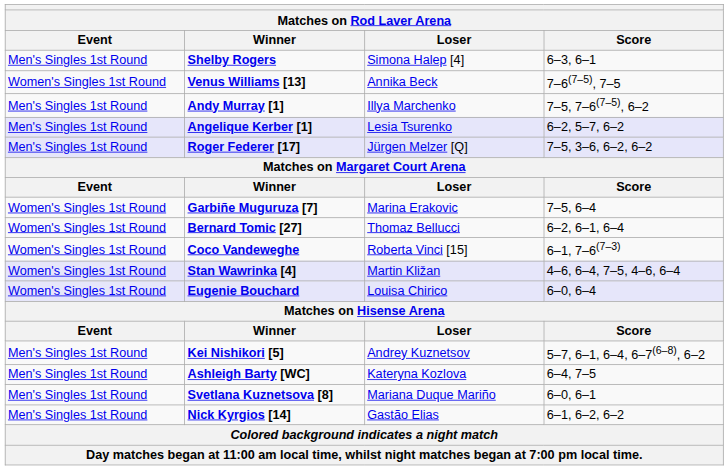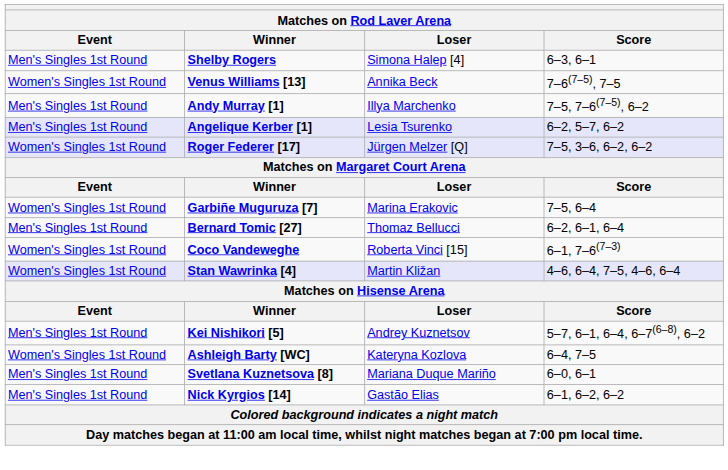 <table class="wikitable collapsible uncollapsed" style="margin:1em auto;">
 <tr>
 <th colspan=4></th>
 </tr>
 <tr>
 <th colspan=4><strong>Matches on <a href='#'>Rod Laver Arena</a></strong></th>
 </tr>
 <tr>
 <th style="width:220px;">Event</th>
 <th style="width:220px;">Winner</th>
 <th style="width:220px;">Loser</th>
 <th style="width:220px;">Score</th>
 </tr>
 <tr>
 <td><a href='#'>Men's Singles 1st Round</a></td>
 <td><strong> <a href='#'>Shelby Rogers</a></strong></td>
 <td> <a href='#'>Simona Halep</a> [4]</td>
 <td>6–3, 6–1</td>
 </tr>
 <tr>
 <td><a href='#'>Women's Singles 1st Round</a></td>
 <td><strong> <a href='#'>Venus Williams</a> [13]</strong></td>
 <td> <a href='#'>Annika Beck</a></td>
 <td>7–6<sup>(7–5)</sup>, 7–5</td>
 </tr>
 <tr>
 <td><a href='#'>Men's Singles 1st Round</a></td>
 <td><strong> <a href='#'>Andy Murray</a> [1]</strong></td>
 <td> <a href='#'>Illya Marchenko</a></td>
 <td>7–5, 7–6<sup>(7–5)</sup>, 6–2</td>
 </tr>
 <tr bgcolor=lavender>
 <td><a href='#'>Men's Singles 1st Round</a></td>
 <td><strong> <a href='#'>Angelique Kerber</a> [1]</strong></td>
 <td> <a href='#'>Lesia Tsurenko</a></td>
 <td>6–2, 5–7, 6–2</td>
 </tr>
 <tr bgcolor=lavender>
-<td><a href='#'>Men's Singles 1st Round</a></td>
+<td><a href='#'>Women's Singles 1st Round</a></td>
 <td><strong> <a href='#'>Roger Federer</a> [17]</strong></td>
 <td> <a href='#'>Jürgen Melzer</a> [Q]</td>
 <td>7–5, 3–6, 6–2, 6–2</td>
 </tr>
 <tr>
 <th colspan=4><strong>Matches on <a href='#'>Margaret Court Arena</a></strong></th>
 </tr>
 <tr>
 <th style="width:220px;">Event</th>
 <th style="width:220px;">Winner</th>
 <th style="width:220px;">Loser</th>
 <th style="width:220px;">Score</th>
 </tr>
 <tr>
 <td><a href='#'>Women's Singles 1st Round</a></td>
 <td><strong> <a href='#'>Garbiñe Muguruza</a> [7]</strong></td>
 <td> <a href='#'>Marina Erakovic</a></td>
 <td>7–5, 6–4</td>
 </tr>
 <tr>
-<td><a href='#'>Women's Singles 1st Round</a></td>
+<td><a href='#'>Men's Singles 1st Round</a></td>
 <td><strong> <a href='#'>Bernard Tomic</a> [27]</strong></td>
 <td> <a href='#'>Thomaz Bellucci</a></td>
 <td>6–2, 6–1, 6–4</td>
 </tr>
 <tr>
 <td><a href='#'>Women's Singles 1st Round</a></td>
 <td><strong> <a href='#'>Coco Vandeweghe</a></strong></td>
 <td> <a href='#'>Roberta Vinci</a> [15]</td>
 <td>6–1, 7–6<sup>(7–3)</sup></td>
 </tr>
 <tr bgcolor=lavender>
 <td><a href='#'>Women's Singles 1st Round</a></td>
 <td><strong> <a href='#'>Stan Wawrinka</a> [4]</strong></td>
 <td> <a href='#'>Martin Kližan</a></td>
 <td>4–6, 6–4, 7–5, 4–6, 6–4</td>
-</tr>
-<tr bgcolor=lavender>
-<td><a href='#'>Women's Singles 1st Round</a></td>
-<td><strong> <a href='#'>Eugenie Bouchard</a></strong></td>
-<td> <a href='#'>Louisa Chirico</a></td>
-<td>6–0, 6–4</td>
 </tr>
 <tr>
 <th colspan=4><strong>Matches on <a href='#'>Hisense Arena</a></strong></th>
 </tr>
 <tr>
 <th style="width:220px;">Event</th>
 <th style="width:220px;">Winner</th>
 <th style="width:220px;">Loser</th>
 <th style="width:220px;">Score</th>
 </tr>
 <tr>
 <td><a href='#'>Men's Singles 1st Round</a></td>
 <td><strong> <a href='#'>Kei Nishikori</a> [5]</strong></td>
 <td> <a href='#'>Andrey Kuznetsov</a></td>
 <td>5–7, 6–1, 6–4, 6–7<sup>(6–8)</sup>, 6–2</td>
 </tr>
 <tr>
-<td><a href='#'>Men's Singles 1st Round</a></td>
+<td><a href='#'>Women's Singles 1st Round</a></td>
 <td><strong> <a href='#'>Ashleigh Barty</a> [WC]</strong></td>
 <td> <a href='#'>Kateryna Kozlova</a></td>
 <td>6–4, 7–5</td>
 </tr>
 <tr>
 <td><a href='#'>Men's Singles 1st Round</a></td>
 <td><strong> <a href='#'>Svetlana Kuznetsova</a> [8]</strong></td>
 <td> <a href='#'>Mariana Duque Mariño</a></td>
 <td>6–0, 6–1</td>
 </tr>
 <tr>
 <td><a href='#'>Men's Singles 1st Round</a></td>
 <td><strong> <a href='#'>Nick Kyrgios</a> [14]</strong></td>
 <td> <a href='#'>Gastão Elias</a></td>
 <td>6–1, 6–2, 6–2</td>
 </tr>
 <tr>
 <th colspan=4><em>Colored background indicates a night match</em></th>
 </tr>
 <tr>
 <th colspan=4>Day matches began at 11:00 am local time, whilst night matches began at 7:00 pm local time.</th>
 </tr>
 </table>
